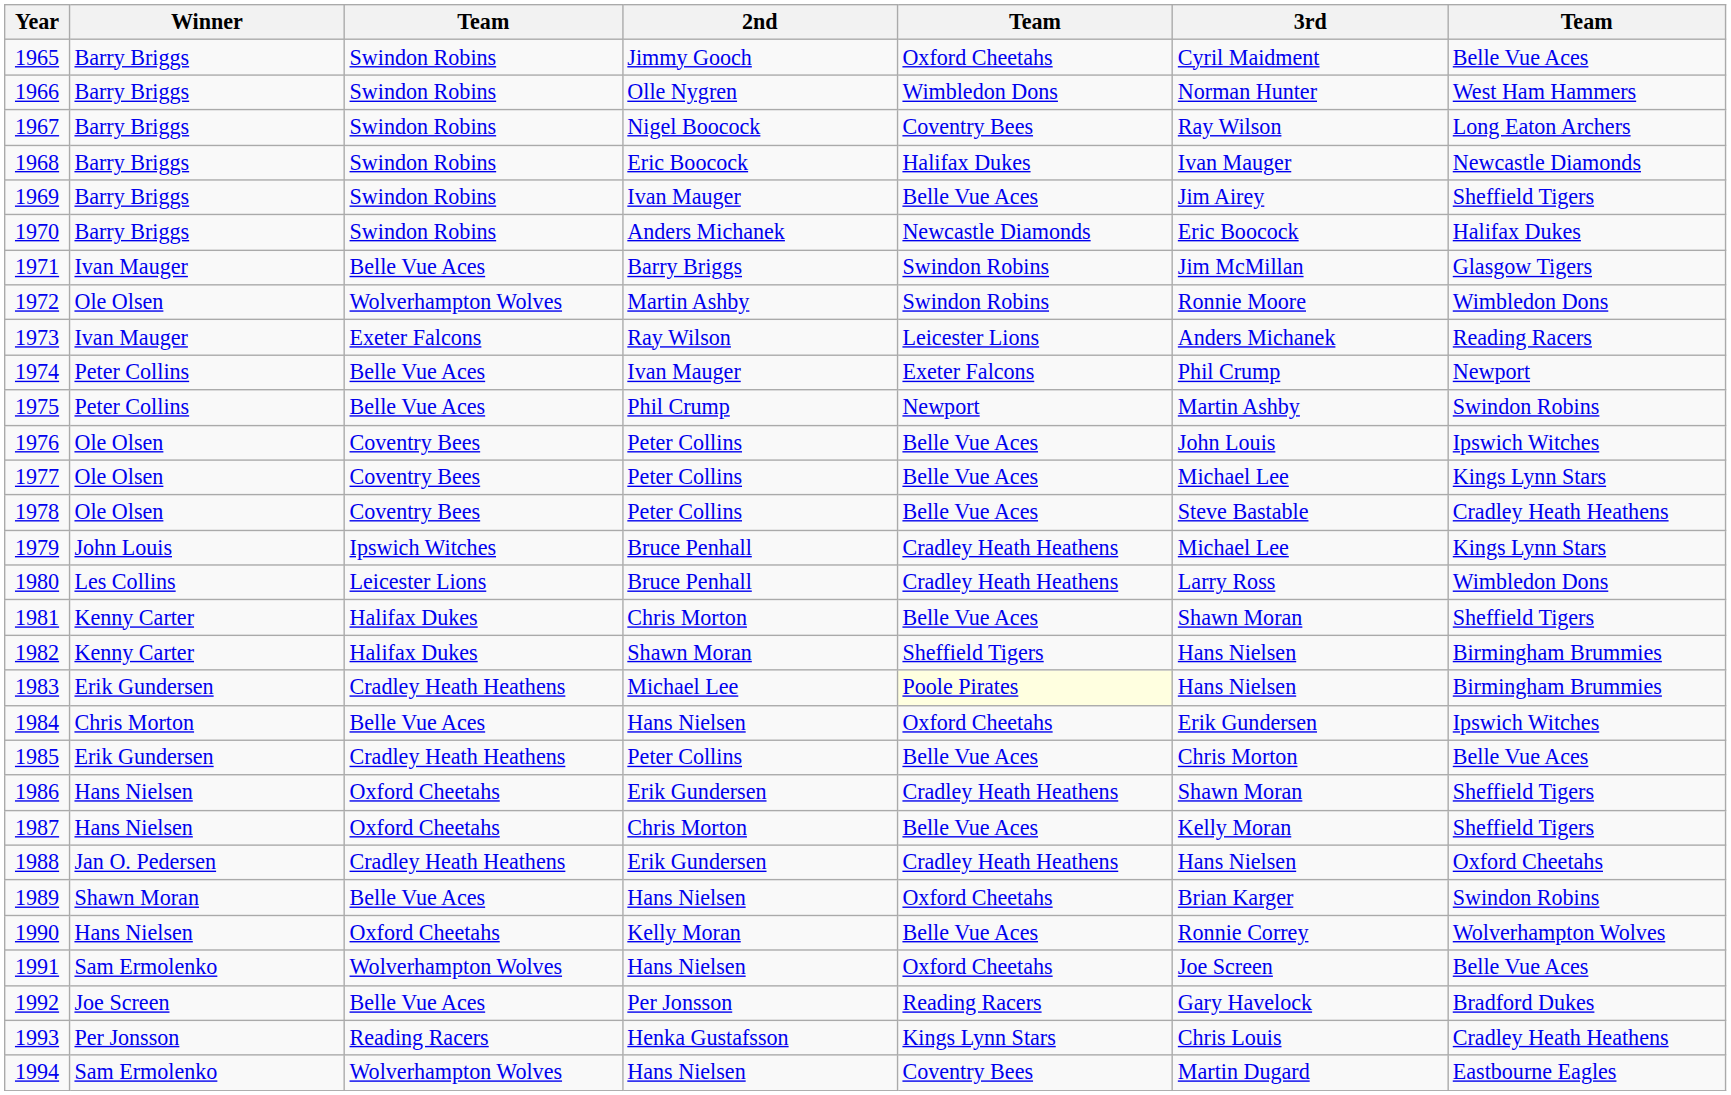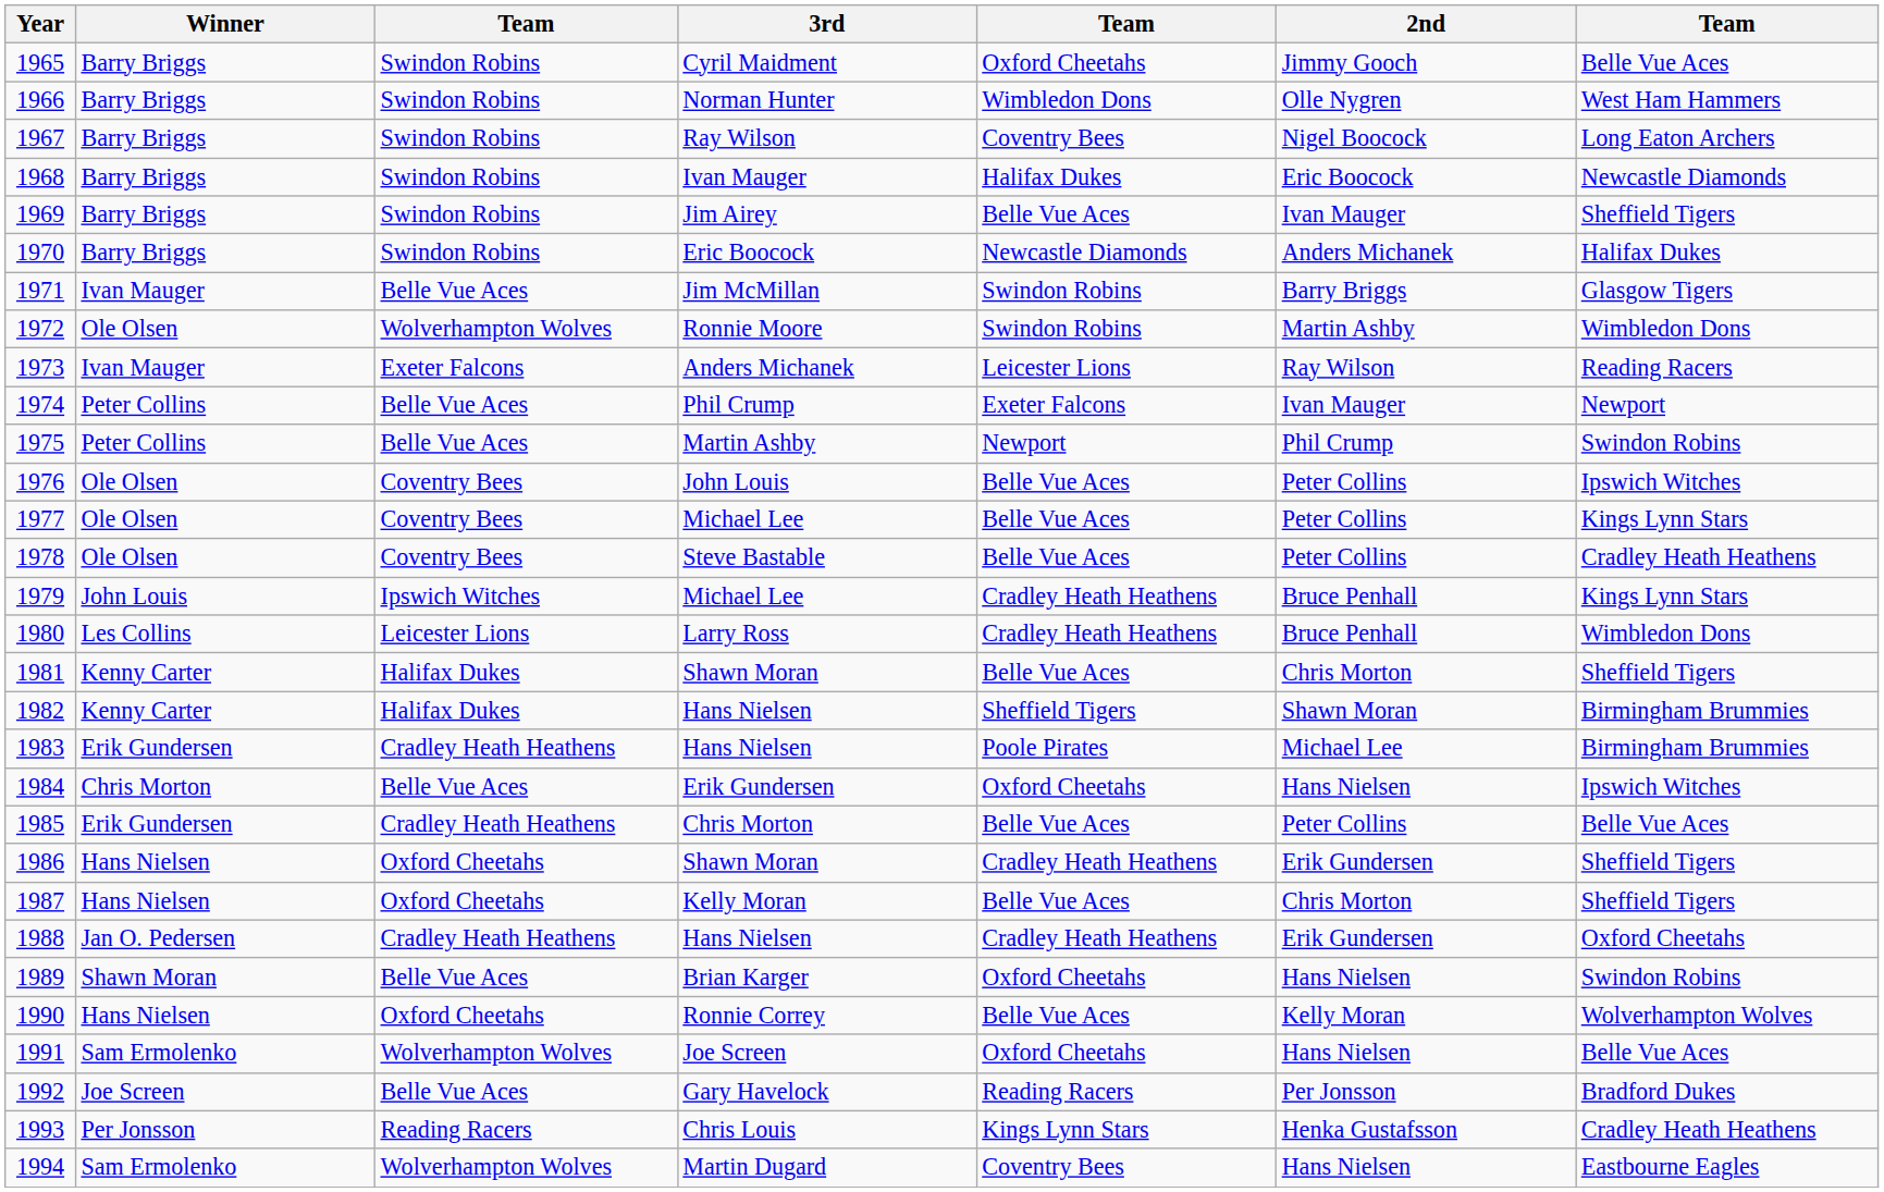 <table class="wikitable">
 <tr>
 <th width=40px >Year</th>
 <th width=200px >Winner</th>
 <th width=200px >Team</th>
+<th width=200px >3rd</th>
+<th width=200px >Team</th>
 <th width=200px >2nd</th>
-<th width=200px >Team</th>
-<th width=200px >3rd</th>
 <th width=200px >Team</th>
 </tr>
 <tr align=left>
 <td align=center><a href='#'>1965</a></td>
 <td><a href='#'>Barry Briggs</a></td>
 <td><a href='#'>Swindon Robins</a></td>
+<td><a href='#'>Cyril Maidment</a></td>
+<td><a href='#'>Oxford Cheetahs</a></td>
 <td><a href='#'>Jimmy Gooch</a></td>
-<td><a href='#'>Oxford Cheetahs</a></td>
-<td><a href='#'>Cyril Maidment</a></td>
 <td><a href='#'>Belle Vue Aces</a></td>
 </tr>
 <tr align=left>
 <td align=center><a href='#'>1966</a></td>
 <td><a href='#'>Barry Briggs</a></td>
 <td><a href='#'>Swindon Robins</a></td>
+<td><a href='#'>Norman Hunter</a></td>
+<td><a href='#'>Wimbledon Dons</a></td>
 <td><a href='#'>Olle Nygren</a></td>
-<td><a href='#'>Wimbledon Dons</a></td>
-<td><a href='#'>Norman Hunter</a></td>
 <td><a href='#'>West Ham Hammers</a></td>
 </tr>
 <tr align=left>
 <td align=center><a href='#'>1967</a></td>
 <td><a href='#'>Barry Briggs</a></td>
 <td><a href='#'>Swindon Robins</a></td>
+<td><a href='#'>Ray Wilson</a></td>
+<td><a href='#'>Coventry Bees</a></td>
 <td><a href='#'>Nigel Boocock</a></td>
-<td><a href='#'>Coventry Bees</a></td>
-<td><a href='#'>Ray Wilson</a></td>
 <td><a href='#'>Long Eaton Archers</a></td>
 </tr>
 <tr align=left>
 <td align=center><a href='#'>1968</a></td>
 <td><a href='#'>Barry Briggs</a></td>
 <td><a href='#'>Swindon Robins</a></td>
+<td><a href='#'>Ivan Mauger</a></td>
+<td><a href='#'>Halifax Dukes</a></td>
 <td><a href='#'>Eric Boocock</a></td>
-<td><a href='#'>Halifax Dukes</a></td>
-<td><a href='#'>Ivan Mauger</a></td>
 <td><a href='#'>Newcastle Diamonds</a></td>
 </tr>
 <tr align=left>
 <td align=center><a href='#'>1969</a></td>
 <td><a href='#'>Barry Briggs</a></td>
 <td><a href='#'>Swindon Robins</a></td>
+<td><a href='#'>Jim Airey</a></td>
+<td><a href='#'>Belle Vue Aces</a></td>
 <td><a href='#'>Ivan Mauger</a></td>
-<td><a href='#'>Belle Vue Aces</a></td>
-<td><a href='#'>Jim Airey</a></td>
 <td><a href='#'>Sheffield Tigers</a></td>
 </tr>
 <tr align=left>
 <td align=center><a href='#'>1970</a></td>
 <td><a href='#'>Barry Briggs</a></td>
 <td><a href='#'>Swindon Robins</a></td>
+<td><a href='#'>Eric Boocock</a></td>
+<td><a href='#'>Newcastle Diamonds</a></td>
 <td><a href='#'>Anders Michanek</a></td>
-<td><a href='#'>Newcastle Diamonds</a></td>
-<td><a href='#'>Eric Boocock</a></td>
 <td><a href='#'>Halifax Dukes</a></td>
 </tr>
 <tr align=left>
 <td align=center><a href='#'>1971</a></td>
 <td><a href='#'>Ivan Mauger</a></td>
 <td><a href='#'>Belle Vue Aces</a></td>
+<td><a href='#'>Jim McMillan</a></td>
+<td><a href='#'>Swindon Robins</a></td>
 <td><a href='#'>Barry Briggs</a></td>
-<td><a href='#'>Swindon Robins</a></td>
-<td><a href='#'>Jim McMillan</a></td>
 <td><a href='#'>Glasgow Tigers</a></td>
 </tr>
 <tr align=left>
 <td align=center><a href='#'>1972</a></td>
 <td><a href='#'>Ole Olsen</a></td>
 <td><a href='#'>Wolverhampton Wolves</a></td>
+<td><a href='#'>Ronnie Moore</a></td>
+<td><a href='#'>Swindon Robins</a></td>
 <td><a href='#'>Martin Ashby</a></td>
-<td><a href='#'>Swindon Robins</a></td>
-<td><a href='#'>Ronnie Moore</a></td>
 <td><a href='#'>Wimbledon Dons</a></td>
 </tr>
 <tr align=left>
 <td align=center><a href='#'>1973</a></td>
 <td><a href='#'>Ivan Mauger</a></td>
 <td><a href='#'>Exeter Falcons</a></td>
+<td><a href='#'>Anders Michanek</a></td>
+<td><a href='#'>Leicester Lions</a></td>
 <td><a href='#'>Ray Wilson</a></td>
-<td><a href='#'>Leicester Lions</a></td>
-<td><a href='#'>Anders Michanek</a></td>
 <td><a href='#'>Reading Racers</a></td>
 </tr>
 <tr align=left>
 <td align=center><a href='#'>1974</a></td>
 <td><a href='#'>Peter Collins</a></td>
 <td><a href='#'>Belle Vue Aces</a></td>
+<td><a href='#'>Phil Crump</a></td>
+<td><a href='#'>Exeter Falcons</a></td>
 <td><a href='#'>Ivan Mauger</a></td>
-<td><a href='#'>Exeter Falcons</a></td>
-<td><a href='#'>Phil Crump</a></td>
 <td><a href='#'>Newport</a></td>
 </tr>
 <tr align=left>
 <td align=center><a href='#'>1975</a></td>
 <td><a href='#'>Peter Collins</a></td>
 <td><a href='#'>Belle Vue Aces</a></td>
+<td><a href='#'>Martin Ashby</a></td>
+<td><a href='#'>Newport</a></td>
 <td><a href='#'>Phil Crump</a></td>
-<td><a href='#'>Newport</a></td>
-<td><a href='#'>Martin Ashby</a></td>
 <td><a href='#'>Swindon Robins</a></td>
 </tr>
 <tr align=left>
 <td align=center><a href='#'>1976</a></td>
 <td><a href='#'>Ole Olsen</a></td>
 <td><a href='#'>Coventry Bees</a></td>
+<td><a href='#'>John Louis</a></td>
+<td><a href='#'>Belle Vue Aces</a></td>
 <td><a href='#'>Peter Collins</a></td>
-<td><a href='#'>Belle Vue Aces</a></td>
-<td><a href='#'>John Louis</a></td>
 <td><a href='#'>Ipswich Witches</a></td>
 </tr>
 <tr align=left>
 <td align=center><a href='#'>1977</a></td>
 <td><a href='#'>Ole Olsen</a></td>
 <td><a href='#'>Coventry Bees</a></td>
+<td><a href='#'>Michael Lee</a></td>
+<td><a href='#'>Belle Vue Aces</a></td>
 <td><a href='#'>Peter Collins</a></td>
-<td><a href='#'>Belle Vue Aces</a></td>
-<td><a href='#'>Michael Lee</a></td>
 <td><a href='#'>Kings Lynn Stars</a></td>
 </tr>
 <tr align=left>
 <td align=center><a href='#'>1978</a></td>
 <td><a href='#'>Ole Olsen</a></td>
 <td><a href='#'>Coventry Bees</a></td>
+<td><a href='#'>Steve Bastable</a></td>
+<td><a href='#'>Belle Vue Aces</a></td>
 <td><a href='#'>Peter Collins</a></td>
-<td><a href='#'>Belle Vue Aces</a></td>
-<td><a href='#'>Steve Bastable</a></td>
 <td><a href='#'>Cradley Heath Heathens</a></td>
 </tr>
 <tr align=left>
 <td align=center><a href='#'>1979</a></td>
 <td><a href='#'>John Louis</a></td>
 <td><a href='#'>Ipswich Witches</a></td>
+<td><a href='#'>Michael Lee</a></td>
+<td><a href='#'>Cradley Heath Heathens</a></td>
 <td><a href='#'>Bruce Penhall</a></td>
-<td><a href='#'>Cradley Heath Heathens</a></td>
-<td><a href='#'>Michael Lee</a></td>
 <td><a href='#'>Kings Lynn Stars</a></td>
 </tr>
 <tr align=left>
 <td align=center><a href='#'>1980</a></td>
 <td><a href='#'>Les Collins</a></td>
 <td><a href='#'>Leicester Lions</a></td>
+<td><a href='#'>Larry Ross</a></td>
+<td><a href='#'>Cradley Heath Heathens</a></td>
 <td><a href='#'>Bruce Penhall</a></td>
-<td><a href='#'>Cradley Heath Heathens</a></td>
-<td><a href='#'>Larry Ross</a></td>
 <td><a href='#'>Wimbledon Dons</a></td>
 </tr>
 <tr align=left>
 <td align=center><a href='#'>1981</a></td>
 <td><a href='#'>Kenny Carter</a></td>
 <td><a href='#'>Halifax Dukes</a></td>
+<td><a href='#'>Shawn Moran</a></td>
+<td><a href='#'>Belle Vue Aces</a></td>
 <td><a href='#'>Chris Morton</a></td>
-<td><a href='#'>Belle Vue Aces</a></td>
-<td><a href='#'>Shawn Moran</a></td>
 <td><a href='#'>Sheffield Tigers</a></td>
 </tr>
 <tr align=left>
 <td align=center><a href='#'>1982</a></td>
 <td><a href='#'>Kenny Carter</a></td>
 <td><a href='#'>Halifax Dukes</a></td>
+<td><a href='#'>Hans Nielsen</a></td>
+<td><a href='#'>Sheffield Tigers</a></td>
 <td><a href='#'>Shawn Moran</a></td>
-<td><a href='#'>Sheffield Tigers</a></td>
-<td><a href='#'>Hans Nielsen</a></td>
 <td><a href='#'>Birmingham Brummies</a></td>
 </tr>
 <tr align=left>
 <td align=center><a href='#'>1983</a></td>
 <td><a href='#'>Erik Gundersen</a></td>
 <td><a href='#'>Cradley Heath Heathens</a></td>
+<td><a href='#'>Hans Nielsen</a></td>
+<td><a href='#'>Poole Pirates</a></td>
 <td><a href='#'>Michael Lee</a></td>
-<td style="background: lightyellow;"><a href='#'>Poole Pirates</a></td>
-<td><a href='#'>Hans Nielsen</a></td>
 <td><a href='#'>Birmingham Brummies</a></td>
 </tr>
 <tr align=left>
 <td align=center><a href='#'>1984</a></td>
 <td><a href='#'>Chris Morton</a></td>
 <td><a href='#'>Belle Vue Aces</a></td>
+<td><a href='#'>Erik Gundersen</a></td>
+<td><a href='#'>Oxford Cheetahs</a></td>
 <td><a href='#'>Hans Nielsen</a></td>
-<td><a href='#'>Oxford Cheetahs</a></td>
-<td><a href='#'>Erik Gundersen</a></td>
 <td><a href='#'>Ipswich Witches</a></td>
 </tr>
 <tr align=left>
 <td align=center><a href='#'>1985</a></td>
 <td><a href='#'>Erik Gundersen</a></td>
 <td><a href='#'>Cradley Heath Heathens</a></td>
+<td><a href='#'>Chris Morton</a></td>
+<td><a href='#'>Belle Vue Aces</a></td>
 <td><a href='#'>Peter Collins</a></td>
-<td><a href='#'>Belle Vue Aces</a></td>
-<td><a href='#'>Chris Morton</a></td>
 <td><a href='#'>Belle Vue Aces</a></td>
 </tr>
 <tr align=left>
 <td align=center><a href='#'>1986</a></td>
 <td><a href='#'>Hans Nielsen</a></td>
 <td><a href='#'>Oxford Cheetahs</a></td>
+<td><a href='#'>Shawn Moran</a></td>
+<td><a href='#'>Cradley Heath Heathens</a></td>
 <td><a href='#'>Erik Gundersen</a></td>
-<td><a href='#'>Cradley Heath Heathens</a></td>
-<td><a href='#'>Shawn Moran</a></td>
 <td><a href='#'>Sheffield Tigers</a></td>
 </tr>
 <tr align=left>
 <td align=center><a href='#'>1987</a></td>
 <td><a href='#'>Hans Nielsen</a></td>
 <td><a href='#'>Oxford Cheetahs</a></td>
+<td><a href='#'>Kelly Moran</a></td>
+<td><a href='#'>Belle Vue Aces</a></td>
 <td><a href='#'>Chris Morton</a></td>
-<td><a href='#'>Belle Vue Aces</a></td>
-<td><a href='#'>Kelly Moran</a></td>
 <td><a href='#'>Sheffield Tigers</a></td>
 </tr>
 <tr align=left>
 <td align=center><a href='#'>1988</a></td>
 <td><a href='#'>Jan O. Pedersen</a></td>
 <td><a href='#'>Cradley Heath Heathens</a></td>
+<td><a href='#'>Hans Nielsen</a></td>
+<td><a href='#'>Cradley Heath Heathens</a></td>
 <td><a href='#'>Erik Gundersen</a></td>
-<td><a href='#'>Cradley Heath Heathens</a></td>
-<td><a href='#'>Hans Nielsen</a></td>
 <td><a href='#'>Oxford Cheetahs</a></td>
 </tr>
 <tr align=left>
 <td align=center><a href='#'>1989</a></td>
 <td><a href='#'>Shawn Moran</a></td>
 <td><a href='#'>Belle Vue Aces</a></td>
+<td><a href='#'>Brian Karger</a></td>
+<td><a href='#'>Oxford Cheetahs</a></td>
 <td><a href='#'>Hans Nielsen</a></td>
-<td><a href='#'>Oxford Cheetahs</a></td>
-<td><a href='#'>Brian Karger</a></td>
 <td><a href='#'>Swindon Robins</a></td>
 </tr>
 <tr align=left>
 <td align=center><a href='#'>1990</a></td>
 <td><a href='#'>Hans Nielsen</a></td>
 <td><a href='#'>Oxford Cheetahs</a></td>
+<td><a href='#'>Ronnie Correy</a></td>
+<td><a href='#'>Belle Vue Aces</a></td>
 <td><a href='#'>Kelly Moran</a></td>
-<td><a href='#'>Belle Vue Aces</a></td>
-<td><a href='#'>Ronnie Correy</a></td>
 <td><a href='#'>Wolverhampton Wolves</a></td>
 </tr>
 <tr align=left>
 <td align=center><a href='#'>1991</a></td>
 <td><a href='#'>Sam Ermolenko</a></td>
 <td><a href='#'>Wolverhampton Wolves</a></td>
+<td><a href='#'>Joe Screen</a></td>
+<td><a href='#'>Oxford Cheetahs</a></td>
 <td><a href='#'>Hans Nielsen</a></td>
-<td><a href='#'>Oxford Cheetahs</a></td>
-<td><a href='#'>Joe Screen</a></td>
 <td><a href='#'>Belle Vue Aces</a></td>
 </tr>
 <tr align=left>
 <td align=center><a href='#'>1992</a></td>
 <td><a href='#'>Joe Screen</a></td>
 <td><a href='#'>Belle Vue Aces</a></td>
+<td><a href='#'>Gary Havelock</a></td>
+<td><a href='#'>Reading Racers</a></td>
 <td><a href='#'>Per Jonsson</a></td>
-<td><a href='#'>Reading Racers</a></td>
-<td><a href='#'>Gary Havelock</a></td>
 <td><a href='#'>Bradford Dukes</a></td>
 </tr>
 <tr align=left>
 <td align=center><a href='#'>1993</a></td>
 <td><a href='#'>Per Jonsson</a></td>
 <td><a href='#'>Reading Racers</a></td>
+<td><a href='#'>Chris Louis</a></td>
+<td><a href='#'>Kings Lynn Stars</a></td>
 <td><a href='#'>Henka Gustafsson</a></td>
-<td><a href='#'>Kings Lynn Stars</a></td>
-<td><a href='#'>Chris Louis</a></td>
 <td><a href='#'>Cradley Heath Heathens</a></td>
 </tr>
 <tr align=left>
 <td align=center><a href='#'>1994</a></td>
 <td><a href='#'>Sam Ermolenko</a></td>
 <td><a href='#'>Wolverhampton Wolves</a></td>
+<td><a href='#'>Martin Dugard</a></td>
+<td><a href='#'>Coventry Bees</a></td>
 <td><a href='#'>Hans Nielsen</a></td>
-<td><a href='#'>Coventry Bees</a></td>
-<td><a href='#'>Martin Dugard</a></td>
 <td><a href='#'>Eastbourne Eagles</a></td>
 </tr>
 </table>
